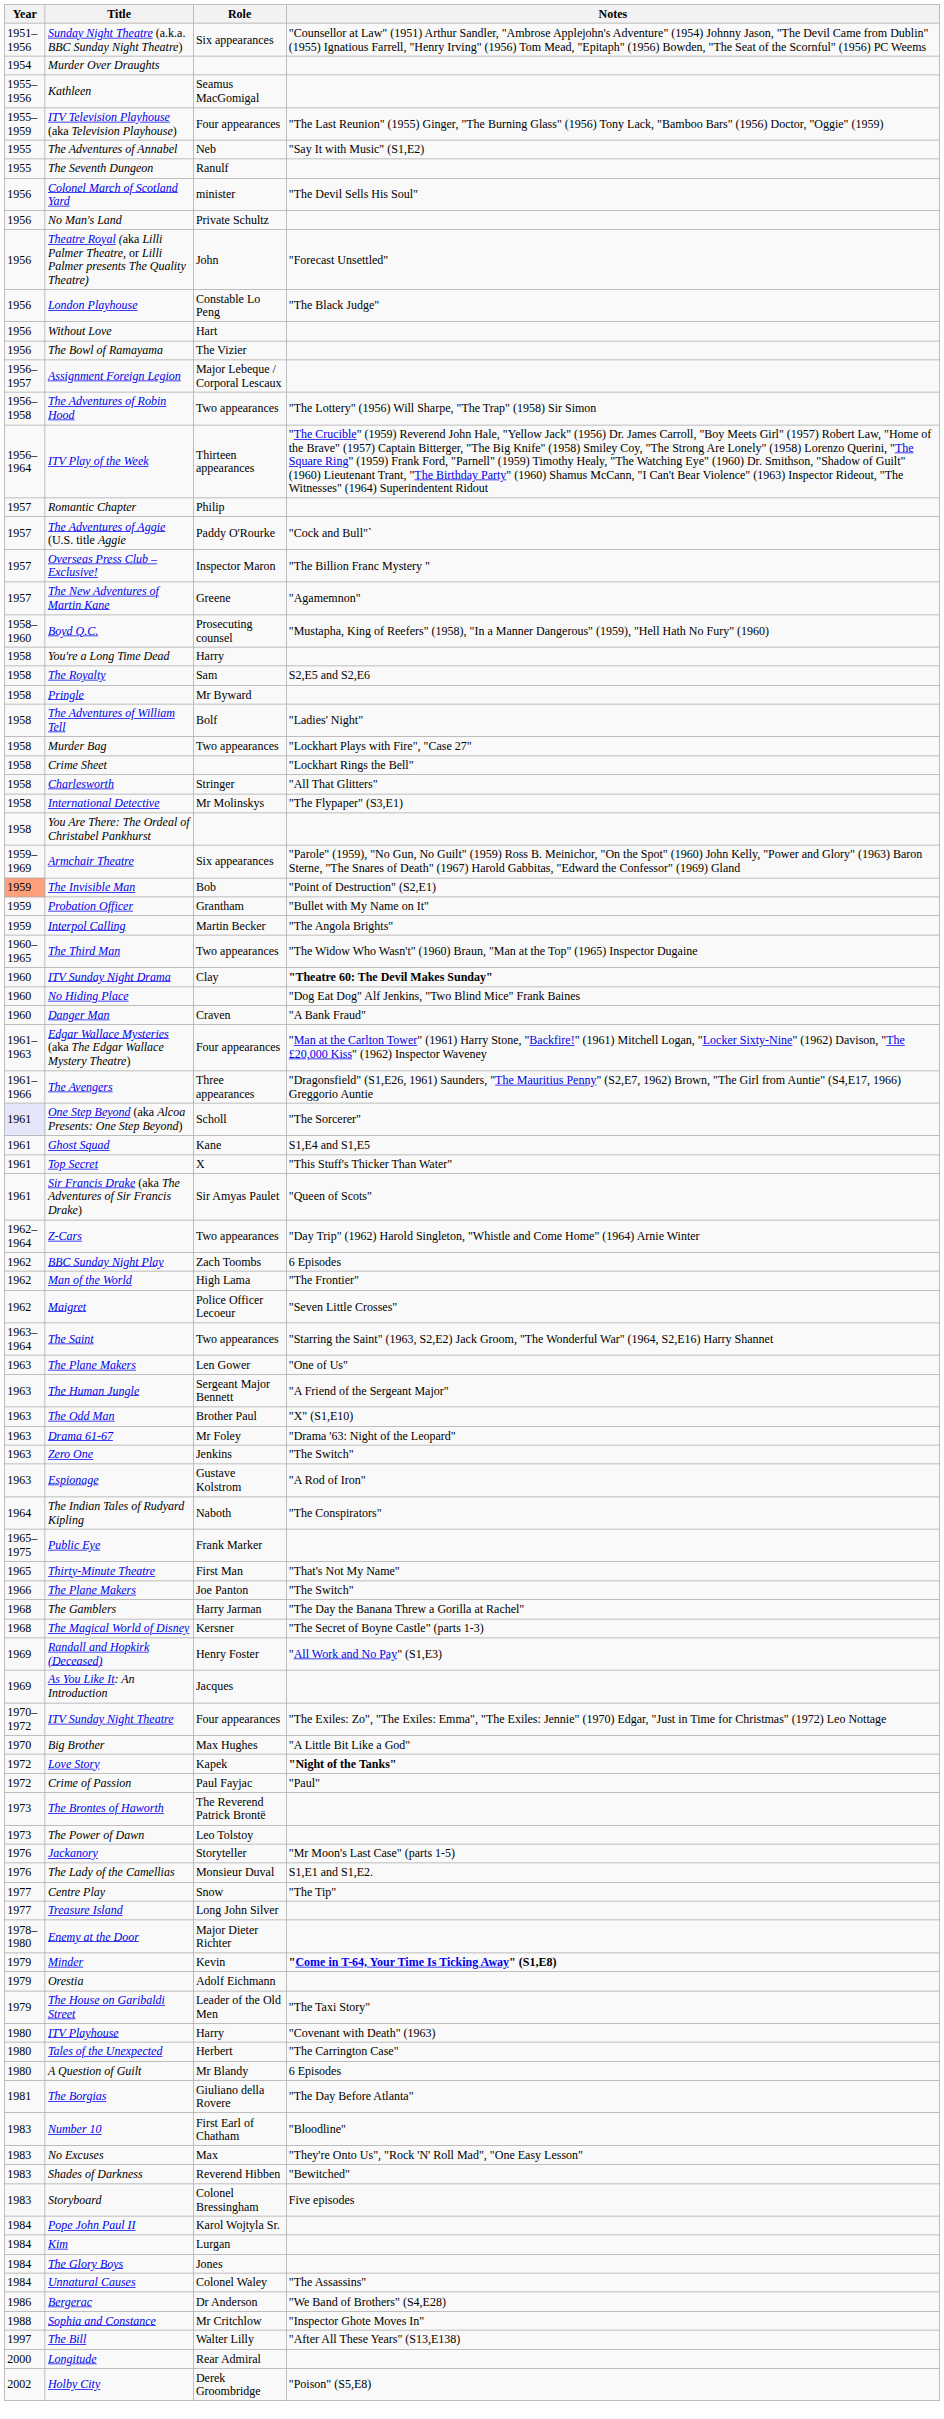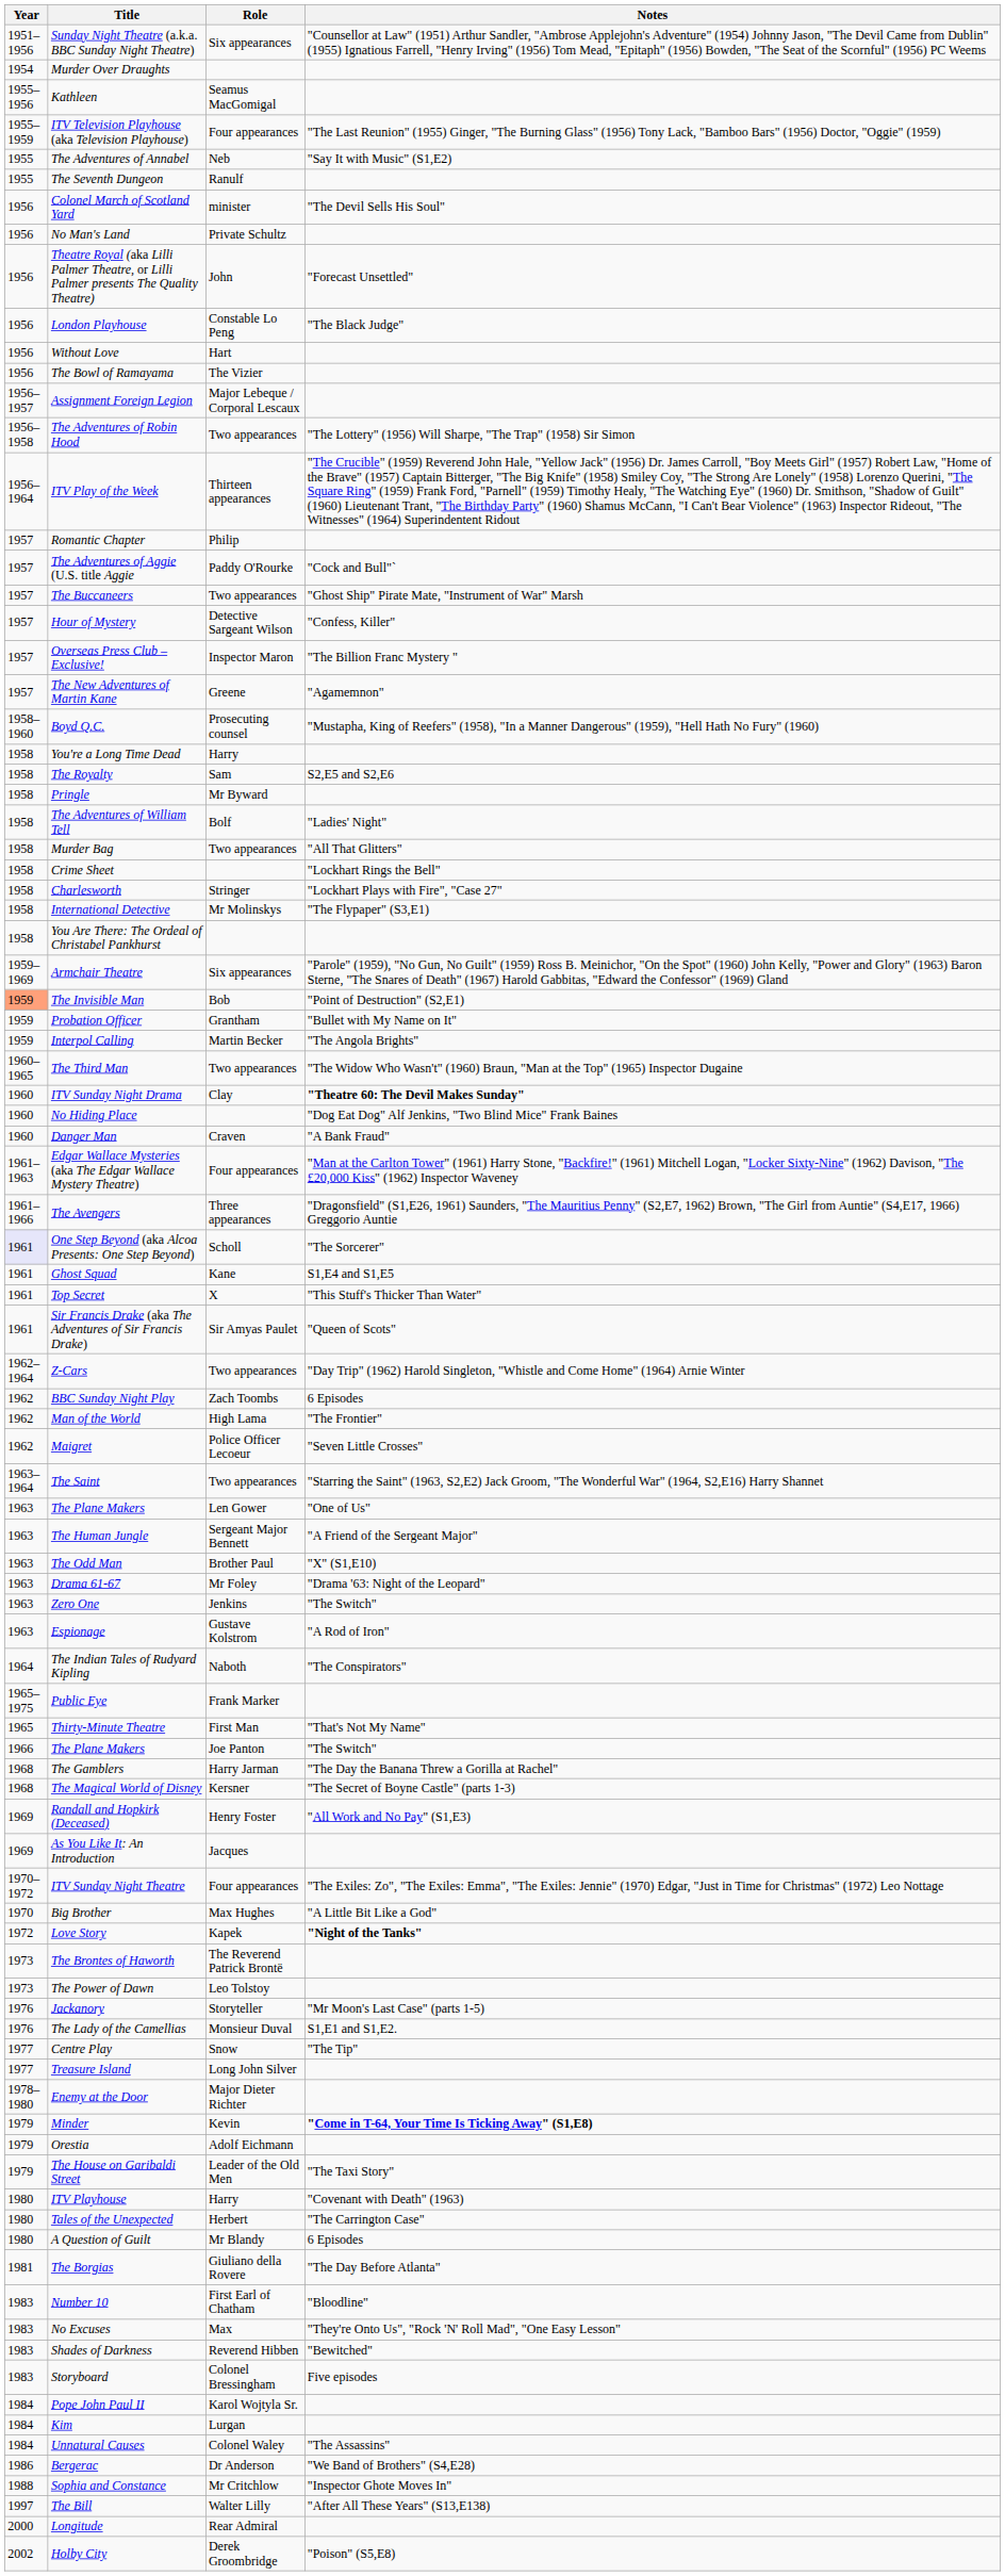 <table class= "wikitable">
 <tr>
 <th>Year</th>
 <th>Title</th>
 <th>Role</th>
 <th>Notes</th>
 </tr>
 <tr>
 <td>1951–1956</td>
 <td><em><a href='#'>Sunday Night Theatre</a></em> (a.k.a. <em>BBC Sunday Night Theatre</em>)</td>
 <td>Six appearances</td>
 <td>"Counsellor at Law" (1951)  Arthur Sandler, "Ambrose Applejohn's Adventure" (1954)  Johnny Jason, "The Devil Came from Dublin" (1955)  Ignatious Farrell, "Henry Irving" (1956)  Tom Mead,  "Epitaph" (1956)  Bowden, "The Seat of the Scornful" (1956)  PC Weems</td>
 </tr>
 <tr>
 <td>1954</td>
 <td><em>Murder Over Draughts</em></td>
 <td></td>
 <td></td>
 </tr>
 <tr>
 <td>1955–1956</td>
 <td><em>Kathleen</em></td>
 <td>Seamus MacGomigal</td>
 <td></td>
 </tr>
 <tr>
 <td>1955–1959</td>
 <td><em><a href='#'>ITV Television Playhouse</a></em> (aka <em>Television Playhouse</em>)</td>
 <td>Four appearances</td>
 <td>"The Last Reunion" (1955)  Ginger, "The Burning Glass" (1956)  Tony Lack, "Bamboo Bars" (1956)  Doctor, "Oggie" (1959)</td>
 </tr>
 <tr>
 <td>1955</td>
 <td><em>The Adventures of Annabel</em></td>
 <td>Neb</td>
 <td>"Say It with Music" (S1,E2)</td>
 </tr>
 <tr>
 <td>1955</td>
 <td><em>The Seventh Dungeon</em></td>
 <td>Ranulf</td>
 <td></td>
 </tr>
 <tr>
 <td>1956</td>
 <td><em><a href='#'>Colonel March of Scotland Yard</a></em></td>
 <td>minister</td>
 <td>"The Devil Sells His Soul"</td>
 </tr>
 <tr>
 <td>1956</td>
 <td><em>No Man's Land</em></td>
 <td>Private Schultz</td>
 <td></td>
 </tr>
 <tr>
 <td>1956</td>
 <td><em><a href='#'>Theatre Royal</a> (</em>aka <em>Lilli Palmer Theatre,</em> or <em>Lilli Palmer presents The Quality Theatre)</em></td>
 <td>John</td>
 <td>"Forecast Unsettled"</td>
 </tr>
 <tr>
 <td>1956</td>
 <td><em><a href='#'>London Playhouse</a></em></td>
 <td>Constable Lo Peng</td>
 <td>"The Black Judge"</td>
 </tr>
 <tr>
 <td>1956</td>
 <td><em>Without Love</em></td>
 <td>Hart</td>
 <td></td>
 </tr>
 <tr>
 <td>1956</td>
 <td><em>The Bowl of Ramayama</em></td>
 <td>The Vizier</td>
 <td></td>
 </tr>
 <tr>
 <td>1956–1957</td>
 <td><em><a href='#'>Assignment Foreign Legion</a></em></td>
 <td>Major Lebeque / Corporal Lescaux</td>
 <td></td>
 </tr>
 <tr>
 <td>1956–1958</td>
 <td><em><a href='#'>The Adventures of Robin Hood</a></em></td>
 <td>Two appearances</td>
 <td>"The Lottery" (1956)  Will Sharpe, "The Trap" (1958)  Sir Simon</td>
 </tr>
 <tr>
 <td>1956–1964</td>
 <td><em><a href='#'>ITV Play of the Week</a></em></td>
 <td>Thirteen appearances</td>
 <td>"<a href='#'>The Crucible</a>" (1959)  Reverend John Hale, "Yellow Jack" (1956)  Dr. James Carroll, "Boy Meets Girl" (1957)  Robert Law, "Home of the Brave" (1957)  Captain Bitterger, "The Big Knife" (1958)  Smiley Coy, "The Strong Are Lonely" (1958)  Lorenzo Querini, "<a href='#'>The Square Ring</a>" (1959)  Frank Ford, "Parnell" (1959)  Timothy Healy, "The Watching Eye" (1960)  Dr. Smithson, "Shadow of Guilt" (1960)  Lieutenant Trant, "<a href='#'>The Birthday Party</a>" (1960)  Shamus McCann, "I Can't Bear Violence" (1963)  Inspector Rideout, "The Witnesses" (1964)  Superindentent Ridout</td>
 </tr>
 <tr>
 <td>1957</td>
 <td><em>Romantic Chapter</em></td>
 <td>Philip</td>
 <td></td>
 </tr>
 <tr>
 <td>1957</td>
 <td><em><a href='#'>The Adventures of Aggie</a></em> (U.S. title <em>Aggie</em></td>
 <td>Paddy O'Rourke</td>
 <td>"Cock and Bull"`</td>
 </tr>
 <tr>
 <td>1957</td>
+<td><em><a href='#'>The Buccaneers</a></em></td>
+<td>Two appearances</td>
+<td>"Ghost Ship"  Pirate Mate, "Instrument of War"  Marsh</td>
+</tr>
+<tr>
+<td>1957</td>
+<td><em><a href='#'>Hour of Mystery</a></em></td>
+<td>Detective Sargeant Wilson</td>
+<td>"Confess, Killer"</td>
+</tr>
+<tr>
+<td>1957</td>
 <td><em><a href='#'>Overseas Press Club – Exclusive!</a></em></td>
 <td>Inspector Maron</td>
 <td>"The Billion Franc Mystery "</td>
 </tr>
 <tr>
 <td>1957</td>
 <td><em><a href='#'>The New Adventures of Martin Kane</a></em></td>
 <td>Greene</td>
 <td>"Agamemnon"</td>
 </tr>
 <tr>
 <td>1958–1960</td>
 <td><em><a href='#'>Boyd Q.C.</a></em></td>
 <td>Prosecuting counsel</td>
 <td>"Mustapha, King of Reefers" (1958), "In a Manner Dangerous" (1959), "Hell Hath No Fury" (1960)</td>
 </tr>
 <tr>
 <td>1958</td>
 <td><em>You're a Long Time Dead</em></td>
 <td>Harry</td>
 <td></td>
 </tr>
 <tr>
 <td>1958</td>
 <td><em><a href='#'>The Royalty</a></em></td>
 <td>Sam</td>
 <td>S2,E5 and S2,E6</td>
 </tr>
 <tr>
 <td>1958</td>
 <td><em><a href='#'>Pringle</a></em></td>
 <td>Mr Byward</td>
 <td></td>
 </tr>
 <tr>
 <td>1958</td>
 <td><em><a href='#'>The Adventures of William Tell</a></em></td>
 <td>Bolf</td>
 <td>"Ladies' Night"</td>
 </tr>
 <tr>
 <td>1958</td>
 <td><em>Murder Bag</em></td>
 <td>Two appearances</td>
-<td>"Lockhart Plays with Fire", "Case 27"</td>
+<td>"All That Glitters"</td>
 </tr>
 <tr>
 <td>1958</td>
 <td><em>Crime Sheet</em></td>
 <td></td>
 <td>"Lockhart Rings the Bell"</td>
 </tr>
 <tr>
 <td>1958</td>
 <td><em><a href='#'>Charlesworth</a></em></td>
 <td>Stringer</td>
-<td>"All That Glitters"</td>
+<td>"Lockhart Plays with Fire", "Case 27"</td>
 </tr>
 <tr>
 <td>1958</td>
 <td><em><a href='#'>International Detective</a></em></td>
 <td>Mr Molinskys</td>
 <td>"The Flypaper" (S3,E1)</td>
 </tr>
 <tr>
 <td>1958</td>
 <td><em>You Are There: The Ordeal of Christabel Pankhurst</em></td>
 <td></td>
 <td></td>
 </tr>
 <tr>
 <td>1959–1969</td>
 <td><em><a href='#'>Armchair Theatre</a></em></td>
 <td>Six appearances</td>
 <td>"Parole" (1959), "No Gun, No Guilt" (1959)  Ross B. Meinichor, "On the Spot" (1960)  John Kelly, "Power and Glory" (1963)  Baron Sterne, "The Snares of Death" (1967)  Harold Gabbitas, "Edward the Confessor" (1969)  Gland</td>
 </tr>
 <tr>
 <td style="background: lightsalmon;">1959</td>
 <td><em><a href='#'>The Invisible Man</a></em></td>
 <td>Bob</td>
 <td>"Point of Destruction" (S2,E1)</td>
 </tr>
 <tr>
 <td>1959</td>
 <td><em><a href='#'>Probation Officer</a></em></td>
 <td>Grantham</td>
 <td>"Bullet with My Name on It"</td>
 </tr>
 <tr>
 <td>1959</td>
 <td><em><a href='#'>Interpol Calling</a></em></td>
 <td>Martin Becker</td>
 <td>"The Angola Brights"</td>
 </tr>
 <tr>
 <td>1960–1965</td>
 <td><em><a href='#'>The Third Man</a></em></td>
 <td>Two appearances</td>
 <td>"The Widow Who Wasn't" (1960)  Braun, "Man at the Top" (1965)  Inspector Dugaine</td>
 </tr>
 <tr>
 <td>1960</td>
 <td><em><a href='#'>ITV Sunday Night Drama</a></em></td>
 <td>Clay</td>
 <td><strong>"Theatre 60: The Devil Makes Sunday"</strong></td>
 </tr>
 <tr>
 <td>1960</td>
 <td><em><a href='#'>No Hiding Place</a></em></td>
 <td></td>
 <td>"Dog Eat Dog"   Alf Jenkins,  "Two Blind Mice"  Frank Baines</td>
 </tr>
 <tr>
 <td>1960</td>
 <td><em><a href='#'>Danger Man</a></em></td>
 <td>Craven</td>
 <td>"A Bank Fraud"</td>
 </tr>
 <tr>
 <td>1961–1963</td>
 <td><em><a href='#'>Edgar Wallace Mysteries</a></em> (aka <em>The Edgar Wallace Mystery Theatre</em>)</td>
 <td>Four appearances</td>
 <td>"<a href='#'>Man at the Carlton Tower</a>" (1961)  Harry Stone, "<a href='#'>Backfire!</a>" (1961)  Mitchell Logan, "<a href='#'>Locker Sixty-Nine</a>" (1962)  Davison, "<a href='#'>The £20,000 Kiss</a>" (1962)  Inspector Waveney</td>
 </tr>
 <tr>
 <td>1961–1966</td>
 <td><em><a href='#'>The Avengers</a></em></td>
 <td>Three appearances</td>
 <td>"Dragonsfield" (S1,E26, 1961)  Saunders, "<a href='#'>The Mauritius Penny</a>" (S2,E7, 1962)  Brown, "The Girl from Auntie" (S4,E17, 1966)  Greggorio Auntie</td>
 </tr>
 <tr>
 <td style="background: lavender;">1961</td>
 <td><em><a href='#'>One Step Beyond</a></em> (aka <em>Alcoa Presents: One Step Beyond</em>)</td>
 <td>Scholl</td>
 <td>"The Sorcerer"</td>
 </tr>
 <tr>
 <td>1961</td>
 <td><em><a href='#'>Ghost Squad</a></em></td>
 <td>Kane</td>
 <td>S1,E4 and S1,E5</td>
 </tr>
 <tr>
 <td>1961</td>
 <td><em><a href='#'>Top Secret</a></em></td>
 <td>X</td>
 <td>"This Stuff's Thicker Than Water"</td>
 </tr>
 <tr>
 <td>1961</td>
 <td><em><a href='#'>Sir Francis Drake</a></em> (aka <em>The Adventures of Sir Francis Drake</em>)</td>
 <td>Sir Amyas Paulet</td>
 <td>"Queen of Scots"</td>
 </tr>
 <tr>
 <td>1962–1964</td>
 <td><em><a href='#'>Z-Cars</a></em></td>
 <td>Two appearances</td>
 <td>"Day Trip" (1962)   Harold Singleton, "Whistle and Come Home" (1964)  Arnie Winter</td>
 </tr>
 <tr>
 <td>1962</td>
 <td><em><a href='#'>BBC Sunday Night Play</a></em></td>
 <td>Zach Toombs</td>
 <td>6 Episodes</td>
 </tr>
 <tr>
 <td>1962</td>
 <td><em><a href='#'>Man of the World</a></em></td>
 <td>High Lama</td>
 <td>"The Frontier"</td>
 </tr>
 <tr>
 <td>1962</td>
 <td><em><a href='#'>Maigret</a></em></td>
 <td>Police Officer Lecoeur</td>
 <td>"Seven Little Crosses"</td>
 </tr>
 <tr>
 <td>1963–1964</td>
 <td><em><a href='#'>The Saint</a></em></td>
 <td>Two appearances</td>
 <td>"Starring the Saint" (1963, S2,E2)  Jack Groom, "The Wonderful War" (1964, S2,E16)  Harry Shannet</td>
 </tr>
 <tr>
 <td>1963</td>
 <td><em><a href='#'>The Plane Makers</a></em></td>
 <td>Len Gower</td>
 <td>"One of Us"</td>
 </tr>
 <tr>
 <td>1963</td>
 <td><em><a href='#'>The Human Jungle</a></em></td>
 <td>Sergeant Major Bennett</td>
 <td>"A Friend of the Sergeant Major"</td>
 </tr>
 <tr>
 <td>1963</td>
 <td><em><a href='#'>The Odd Man</a></em></td>
 <td>Brother Paul</td>
 <td>"X" (S1,E10)</td>
 </tr>
 <tr>
 <td>1963</td>
 <td><em><a href='#'>Drama 61-67</a></em></td>
 <td>Mr Foley</td>
 <td>"Drama '63: Night of the Leopard"</td>
 </tr>
 <tr>
 <td>1963</td>
 <td><em><a href='#'>Zero One</a></em></td>
 <td>Jenkins</td>
 <td>"The Switch"</td>
 </tr>
 <tr>
 <td>1963</td>
 <td><em><a href='#'>Espionage</a></em></td>
 <td>Gustave Kolstrom</td>
 <td>"A Rod of Iron"</td>
 </tr>
 <tr>
 <td>1964</td>
 <td><em>The Indian Tales of Rudyard Kipling</em></td>
 <td>Naboth</td>
 <td>"The Conspirators"</td>
 </tr>
 <tr>
 <td>1965–1975</td>
 <td><em><a href='#'>Public Eye</a></em></td>
 <td>Frank Marker</td>
 <td></td>
 </tr>
 <tr>
 <td>1965</td>
 <td><em><a href='#'>Thirty-Minute Theatre</a></em></td>
 <td>First Man</td>
 <td>"That's Not My Name"</td>
 </tr>
 <tr>
 <td>1966</td>
 <td><em><a href='#'>The Plane Makers</a></em></td>
 <td>Joe Panton</td>
 <td>"The Switch"</td>
 </tr>
 <tr>
 <td>1968</td>
 <td><em>The Gamblers</em></td>
 <td>Harry Jarman</td>
 <td>"The Day the Banana Threw a Gorilla at Rachel"</td>
 </tr>
 <tr>
 <td>1968</td>
 <td><em><a href='#'>The Magical World of Disney </a></em></td>
 <td>Kersner</td>
 <td>"The Secret of Boyne Castle" (parts 1-3)</td>
 </tr>
 <tr>
 <td>1969</td>
 <td><em><a href='#'>Randall and Hopkirk (Deceased)</a></em></td>
 <td>Henry Foster</td>
 <td>"<a href='#'>All Work and No Pay</a>" (S1,E3)</td>
 </tr>
 <tr>
 <td>1969</td>
 <td><em><a href='#'>As You Like It</a>: An Introduction</em></td>
 <td>Jacques</td>
 <td></td>
 </tr>
 <tr>
 <td>1970–1972</td>
 <td><em><a href='#'>ITV Sunday Night Theatre</a></em></td>
 <td>Four appearances</td>
 <td>"The Exiles: Zo", "The Exiles: Emma", "The Exiles: Jennie" (1970)   Edgar, "Just in Time for Christmas" (1972)  Leo Nottage</td>
 </tr>
 <tr>
 <td>1970</td>
 <td><em>Big Brother</em></td>
 <td>Max Hughes</td>
 <td>"A Little Bit Like a God"</td>
 </tr>
 <tr>
 <td>1972</td>
 <td><em><a href='#'>Love Story</a></em></td>
 <td>Kapek</td>
 <td><strong>"Night of the Tanks"</strong></td>
 </tr>
 <tr>
-<td>1972</td>
-<td><em>Crime of Passion</em></td>
-<td>Paul Fayjac</td>
-<td>"Paul"</td>
-</tr>
-<tr>
 <td>1973</td>
 <td><em><a href='#'>The Brontes of Haworth</a></em></td>
 <td>The Reverend Patrick Brontë</td>
 <td></td>
 </tr>
 <tr>
 <td>1973</td>
 <td><em>The Power of Dawn</em></td>
 <td>Leo Tolstoy</td>
 <td></td>
 </tr>
 <tr>
 <td>1976</td>
 <td><em><a href='#'>Jackanory</a></em></td>
 <td>Storyteller</td>
 <td>"Mr Moon's Last Case" (parts 1-5)</td>
 </tr>
 <tr>
 <td>1976</td>
 <td><em>The Lady of the Camellias</em></td>
 <td>Monsieur Duval</td>
 <td>S1,E1 and S1,E2.</td>
 </tr>
 <tr>
 <td>1977</td>
 <td><em>Centre Play</em></td>
 <td>Snow</td>
 <td>"The Tip"</td>
 </tr>
 <tr>
 <td>1977</td>
 <td><em><a href='#'>Treasure Island</a></em></td>
 <td>Long John Silver</td>
 <td></td>
 </tr>
 <tr>
 <td>1978–1980</td>
 <td><em><a href='#'>Enemy at the Door</a></em></td>
 <td>Major Dieter Richter</td>
 <td></td>
 </tr>
 <tr>
 <td>1979</td>
 <td><em><a href='#'>Minder</a></em></td>
 <td>Kevin</td>
 <td><strong>"<a href='#'>Come in T-64, Your Time Is Ticking Away</a>" (S1,E8)</strong></td>
 </tr>
 <tr>
 <td>1979</td>
 <td><em>Orestia</em></td>
 <td>Adolf Eichmann</td>
 <td></td>
 </tr>
 <tr>
 <td>1979</td>
 <td><em><a href='#'>The House on Garibaldi Street</a></em></td>
 <td>Leader of the Old Men</td>
 <td>"The Taxi Story"</td>
 </tr>
 <tr>
 <td>1980</td>
 <td><em><a href='#'>ITV Playhouse</a></em></td>
 <td>Harry</td>
 <td>"Covenant with Death" (1963)</td>
 </tr>
 <tr>
 <td>1980</td>
 <td><em><a href='#'>Tales of the Unexpected</a></em></td>
 <td>Herbert</td>
 <td>"The Carrington Case"</td>
 </tr>
 <tr>
 <td>1980</td>
 <td><em>A Question of Guilt</em></td>
 <td>Mr Blandy</td>
 <td>6 Episodes</td>
 </tr>
 <tr>
 <td>1981</td>
 <td><em><a href='#'>The Borgias</a></em></td>
 <td>Giuliano della Rovere</td>
 <td>"The Day Before Atlanta"</td>
 </tr>
 <tr>
 <td>1983</td>
 <td><em><a href='#'>Number 10</a></em></td>
 <td>First Earl of Chatham</td>
 <td>"Bloodline"</td>
 </tr>
 <tr>
 <td>1983</td>
 <td><em>No Excuses</em></td>
 <td>Max</td>
 <td>"They're Onto Us", "Rock 'N' Roll Mad", "One Easy Lesson"</td>
 </tr>
 <tr>
 <td>1983</td>
 <td><em>Shades of Darkness</em></td>
 <td>Reverend Hibben</td>
 <td>"Bewitched"</td>
 </tr>
 <tr>
 <td>1983</td>
 <td><em>Storyboard</em></td>
 <td>Colonel Bressingham</td>
 <td>Five episodes</td>
 </tr>
 <tr>
 <td>1984</td>
 <td><em><a href='#'>Pope John Paul II</a></em></td>
 <td>Karol Wojtyla Sr.</td>
 <td></td>
 </tr>
 <tr>
 <td>1984</td>
 <td><em><a href='#'>Kim</a></em></td>
 <td>Lurgan</td>
 <td></td>
 </tr>
 <tr>
 <td>1984</td>
-<td><em><a href='#'>The Glory Boys</a></em></td>
-<td>Jones</td>
-<td></td>
-</tr>
-<tr>
-<td>1984</td>
 <td><em><a href='#'>Unnatural Causes</a></em></td>
 <td>Colonel Waley</td>
 <td>"The Assassins"</td>
 </tr>
 <tr>
 <td>1986</td>
 <td><em><a href='#'>Bergerac</a></em></td>
 <td>Dr Anderson</td>
 <td>"We Band of Brothers" (S4,E28)</td>
 </tr>
 <tr>
 <td>1988</td>
 <td><em><a href='#'>Sophia and Constance</a></em></td>
 <td>Mr Critchlow</td>
 <td>"Inspector Ghote Moves In"</td>
 </tr>
 <tr>
 <td>1997</td>
 <td><em><a href='#'>The Bill</a></em></td>
 <td>Walter Lilly</td>
 <td>"After All These Years" (S13,E138)</td>
 </tr>
 <tr>
 <td>2000</td>
 <td><em><a href='#'>Longitude</a></em></td>
 <td>Rear Admiral</td>
 <td></td>
 </tr>
 <tr>
 <td>2002</td>
 <td><em><a href='#'>Holby City</a></em></td>
 <td>Derek Groombridge</td>
 <td>"Poison" (S5,E8)</td>
 </tr>
 </table>
